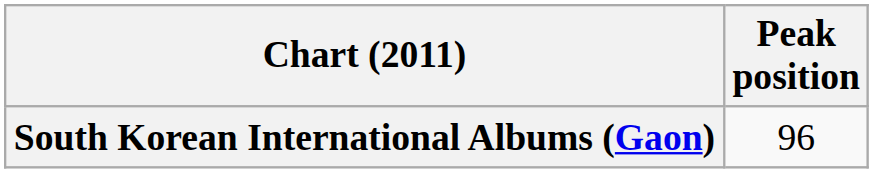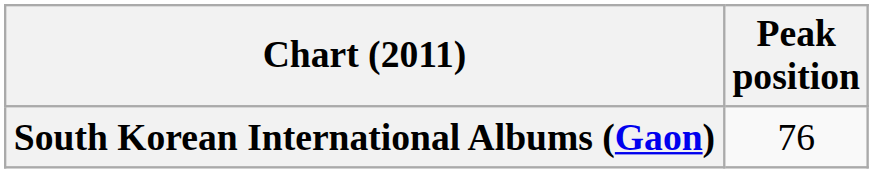 <table class="wikitable plainrowheaders" style="text-align:center">
 <tr>
 <th scope="col">Chart (2011)</th>
 <th scope="col">Peak<br>position</th>
 </tr>
 <tr>
 <th scope="row">South Korean International Albums (<a href='#'>Gaon</a>)</th>
-<td>96</td>
+<td>76</td>
 </tr>
 </table>
